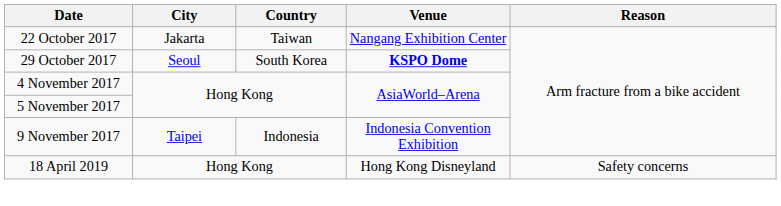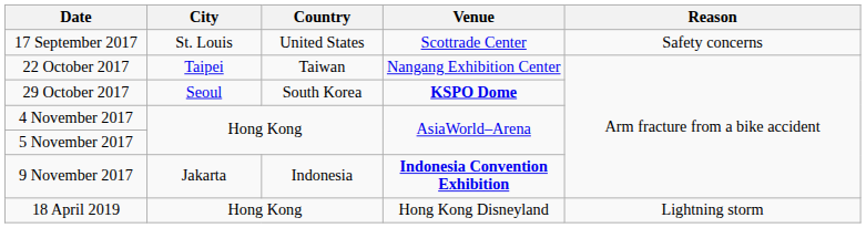 <table class="wikitable" style="text-align:center;">
 <tr>
 <th scope="col" style="width:12em;">Date</th>
 <th scope="col" style="width:10em;">City</th>
 <th scope="col" style="width:10em;">Country</th>
 <th scope="col" style="width:16em;">Venue</th>
 <th scope="col" style="width:30em;">Reason</th>
 </tr>
 <tr>
+<td>17 September 2017</td>
+<td>St. Louis</td>
+<td>United States</td>
+<td><a href='#'>Scottrade Center</a></td>
+<td>Safety concerns</td>
+</tr>
+<tr>
 <td>22 October 2017</td>
-<td>Jakarta</td>
+<td><a href='#'>Taipei</a></td>
 <td>Taiwan</td>
 <td><a href='#'>Nangang Exhibition Center</a></td>
 <td rowspan=5>Arm fracture from a bike accident</td>
 </tr>
 <tr>
 <td>29 October 2017</td>
 <td><a href='#'>Seoul</a></td>
 <td>South Korea</td>
 <td><strong><a href='#'>KSPO Dome</a></strong></td>
 </tr>
 <tr>
 <td>4 November 2017</td>
 <td rowspan="2" colspan="2">Hong Kong</td>
 <td rowspan="2"><a href='#'>AsiaWorld–Arena</a></td>
 </tr>
 <tr>
 <td>5 November 2017</td>
 </tr>
 <tr>
 <td>9 November 2017</td>
-<td><a href='#'>Taipei</a></td>
+<td>Jakarta</td>
 <td>Indonesia</td>
-<td><a href='#'>Indonesia Convention Exhibition</a></td>
+<td><strong><a href='#'>Indonesia Convention Exhibition</a></strong></td>
 </tr>
 <tr>
 <td>18 April 2019</td>
 <td colspan="2">Hong Kong</td>
 <td>Hong Kong Disneyland</td>
-<td>Safety concerns</td>
+<td>Lightning storm</td>
 </tr>
 </table>
